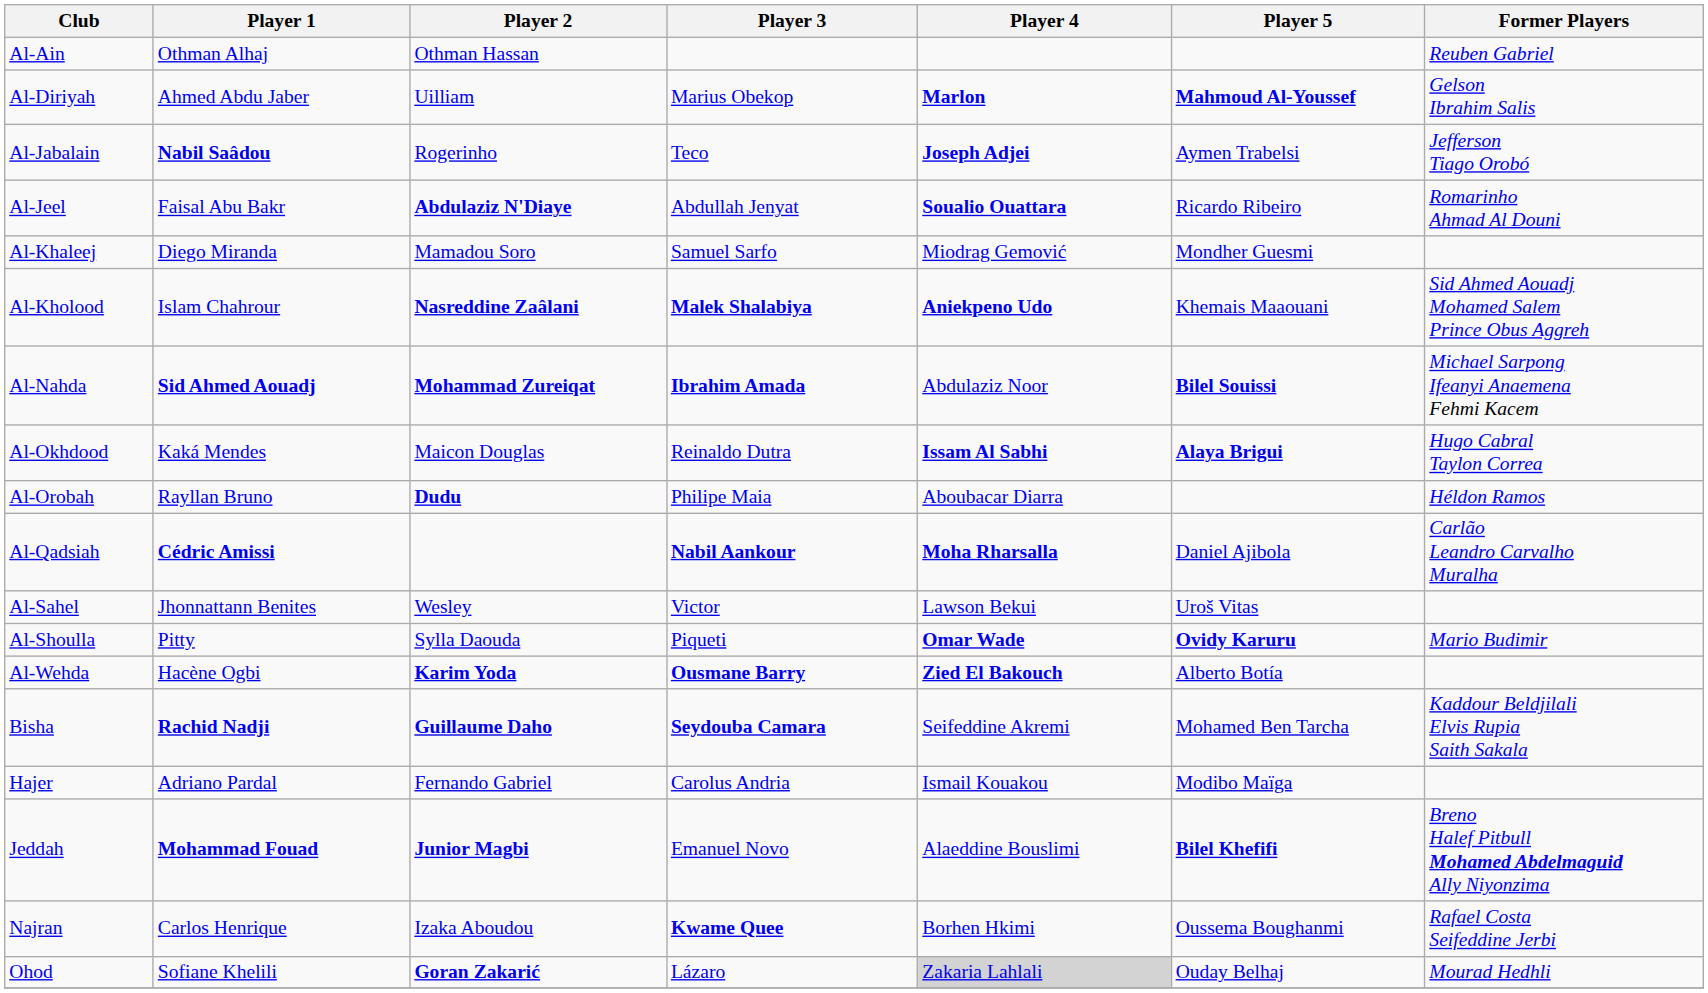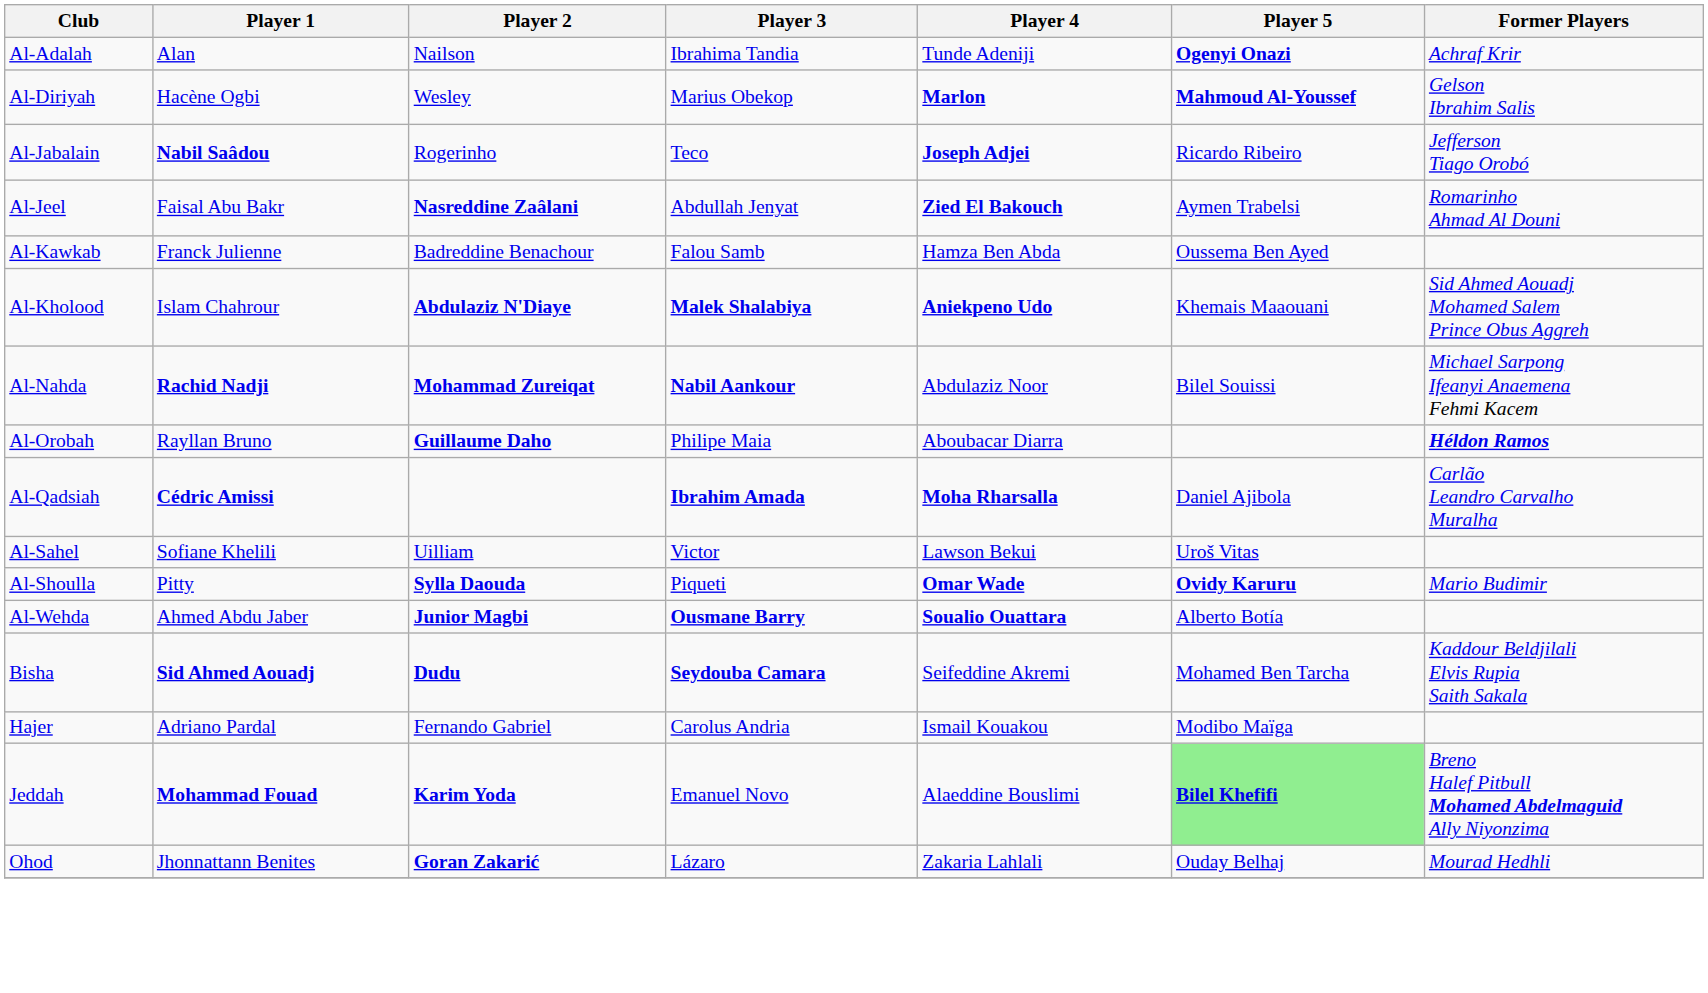 <table class="wikitable" border="1" style="text-align: left; font-size:90%">
 <tr>
 <th width="120">Club</th>
 <th width="220">Player 1</th>
 <th width="220">Player 2</th>
 <th width="220">Player 3</th>
 <th width="220">Player 4</th>
 <th width="220">Player 5</th>
 <th width="240">Former Players</th>
 </tr>
 <tr>
-<td><a href='#'>Al-Ain</a></td>
-<td> <a href='#'>Othman Alhaj</a></td>
-<td> <a href='#'>Othman Hassan</a></td>
-<td></td>
-<td></td>
-<td></td>
-<td> <em><a href='#'>Reuben Gabriel</a></em></td>
+<td><a href='#'>Al-Adalah</a></td>
+<td> <a href='#'>Alan</a></td>
+<td> <a href='#'>Nailson</a></td>
+<td> <a href='#'>Ibrahima Tandia</a></td>
+<td> <a href='#'>Tunde Adeniji</a></td>
+<td> <strong><a href='#'>Ogenyi Onazi</a></strong></td>
+<td> <em><a href='#'>Achraf Krir</a></em></td>
 </tr>
 <tr>
 <td><a href='#'>Al-Diriyah</a></td>
-<td> <a href='#'>Ahmed Abdu Jaber</a></td>
-<td> <a href='#'>Uilliam</a></td>
+<td> <a href='#'>Hacène Ogbi</a></td>
+<td> <a href='#'>Wesley</a></td>
 <td> <a href='#'>Marius Obekop</a></td>
 <td> <strong><a href='#'>Marlon</a></strong></td>
 <td> <strong><a href='#'>Mahmoud Al-Youssef</a></strong></td>
 <td> <em><a href='#'>Gelson</a></em><br> <em><a href='#'>Ibrahim Salis</a></em></td>
 </tr>
 <tr>
 <td><a href='#'>Al-Jabalain</a></td>
 <td> <strong><a href='#'>Nabil Saâdou</a></strong></td>
 <td> <a href='#'>Rogerinho</a></td>
 <td> <a href='#'>Teco</a></td>
 <td> <strong><a href='#'>Joseph Adjei</a></strong></td>
-<td> <a href='#'>Aymen Trabelsi</a></td>
+<td> <a href='#'>Ricardo Ribeiro</a></td>
 <td> <em><a href='#'>Jefferson</a></em><br> <em><a href='#'>Tiago Orobó</a></em></td>
 </tr>
 <tr>
 <td><a href='#'>Al-Jeel</a></td>
 <td> <a href='#'>Faisal Abu Bakr</a></td>
-<td> <strong><a href='#'>Abdulaziz N'Diaye</a></strong></td>
+<td> <strong><a href='#'>Nasreddine Zaâlani</a></strong></td>
 <td> <a href='#'>Abdullah Jenyat</a></td>
-<td> <strong><a href='#'>Soualio Ouattara</a></strong></td>
-<td> <a href='#'>Ricardo Ribeiro</a></td>
+<td> <strong><a href='#'>Zied El Bakouch</a></strong></td>
+<td> <a href='#'>Aymen Trabelsi</a></td>
 <td> <em><a href='#'>Romarinho</a></em><br> <em><a href='#'>Ahmad Al Douni</a></em></td>
 </tr>
 <tr>
-<td><a href='#'>Al-Khaleej</a></td>
-<td> <a href='#'>Diego Miranda</a></td>
-<td> <a href='#'>Mamadou Soro</a></td>
-<td> <a href='#'>Samuel Sarfo</a></td>
-<td> <a href='#'>Miodrag Gemović</a></td>
-<td> <a href='#'>Mondher Guesmi</a></td>
+<td><a href='#'>Al-Kawkab</a></td>
+<td> <a href='#'>Franck Julienne</a></td>
+<td> <a href='#'>Badreddine Benachour</a></td>
+<td> <a href='#'>Falou Samb</a></td>
+<td> <a href='#'>Hamza Ben Abda</a></td>
+<td> <a href='#'>Oussema Ben Ayed</a></td>
 <td></td>
 </tr>
 <tr>
 <td><a href='#'>Al-Kholood</a></td>
 <td> <a href='#'>Islam Chahrour</a></td>
-<td> <strong><a href='#'>Nasreddine Zaâlani</a></strong></td>
+<td> <strong><a href='#'>Abdulaziz N'Diaye</a></strong></td>
 <td> <strong><a href='#'>Malek Shalabiya</a></strong></td>
 <td> <strong><a href='#'>Aniekpeno Udo</a></strong></td>
 <td> <a href='#'>Khemais Maaouani</a></td>
 <td> <em><a href='#'>Sid Ahmed Aouadj</a></em><br> <em><a href='#'>Mohamed Salem</a></em><br> <em><a href='#'>Prince Obus Aggreh</a></em></td>
 </tr>
 <tr>
 <td><a href='#'>Al-Nahda</a></td>
-<td> <strong><a href='#'>Sid Ahmed Aouadj</a></strong></td>
+<td> <strong><a href='#'>Rachid Nadji</a></strong></td>
 <td> <strong><a href='#'>Mohammad Zureiqat</a></strong></td>
-<td> <strong><a href='#'>Ibrahim Amada</a></strong></td>
+<td> <strong><a href='#'>Nabil Aankour</a></strong></td>
 <td> <a href='#'>Abdulaziz Noor</a></td>
-<td><strong> <a href='#'>Bilel Souissi</a></strong></td>
+<td> <a href='#'>Bilel Souissi</a></td>
 <td> <em><a href='#'>Michael Sarpong</a></em><br> <em><a href='#'>Ifeanyi Anaemena</a></em><br> <em>Fehmi Kacem</em></td>
-</tr>
-<tr>
-<td><a href='#'>Al-Okhdood</a></td>
-<td> <a href='#'>Kaká Mendes</a></td>
-<td> <a href='#'>Maicon Douglas</a></td>
-<td> <a href='#'>Reinaldo Dutra</a></td>
-<td> <strong><a href='#'>Issam Al Sabhi</a></strong></td>
-<td> <strong><a href='#'>Alaya Brigui</a></strong></td>
-<td> <em><a href='#'>Hugo Cabral</a></em><br> <em><a href='#'>Taylon Correa</a></em></td>
 </tr>
 <tr>
 <td><a href='#'>Al-Orobah</a></td>
 <td> <a href='#'>Rayllan Bruno</a></td>
-<td> <strong><a href='#'>Dudu</a></strong></td>
+<td> <strong><a href='#'>Guillaume Daho</a></strong></td>
 <td> <a href='#'>Philipe Maia</a></td>
 <td> <a href='#'>Aboubacar Diarra</a></td>
 <td> </td>
-<td> <em><a href='#'>Héldon Ramos</a></em></td>
+<td><strong> <em><a href='#'>Héldon Ramos</a></em></strong></td>
 </tr>
 <tr>
 <td><a href='#'>Al-Qadsiah</a></td>
 <td> <strong><a href='#'>Cédric Amissi</a></strong></td>
 <td> </td>
-<td> <strong><a href='#'>Nabil Aankour</a></strong></td>
+<td> <strong><a href='#'>Ibrahim Amada</a></strong></td>
 <td> <strong><a href='#'>Moha Rharsalla</a></strong></td>
 <td> <a href='#'>Daniel Ajibola</a></td>
 <td> <em><a href='#'>Carlão</a></em><br> <em><a href='#'>Leandro Carvalho</a></em><br> <em><a href='#'>Muralha</a></em></td>
 </tr>
 <tr>
 <td><a href='#'>Al-Sahel</a></td>
-<td> <a href='#'>Jhonnattann Benites</a></td>
-<td> <a href='#'>Wesley</a></td>
+<td> <a href='#'>Sofiane Khelili</a></td>
+<td> <a href='#'>Uilliam</a></td>
 <td> <a href='#'>Victor</a></td>
 <td> <a href='#'>Lawson Bekui</a></td>
 <td> <a href='#'>Uroš Vitas</a></td>
 <td></td>
 </tr>
 <tr>
 <td><a href='#'>Al-Shoulla</a></td>
 <td> <a href='#'>Pitty</a></td>
-<td> <a href='#'>Sylla Daouda</a></td>
+<td><strong> <a href='#'>Sylla Daouda</a></strong></td>
 <td> <a href='#'>Piqueti</a></td>
 <td> <strong><a href='#'>Omar Wade</a></strong></td>
 <td> <strong><a href='#'>Ovidy Karuru</a></strong></td>
 <td> <em><a href='#'>Mario Budimir</a></em></td>
 </tr>
 <tr>
 <td><a href='#'>Al-Wehda</a></td>
-<td> <a href='#'>Hacène Ogbi</a></td>
-<td> <strong><a href='#'>Karim Yoda</a></strong></td>
+<td> <a href='#'>Ahmed Abdu Jaber</a></td>
+<td> <strong><a href='#'>Junior Magbi</a></strong></td>
 <td> <strong><a href='#'>Ousmane Barry</a></strong></td>
-<td> <strong><a href='#'>Zied El Bakouch</a></strong></td>
+<td> <strong><a href='#'>Soualio Ouattara</a></strong></td>
 <td> <a href='#'>Alberto Botía</a></td>
 <td></td>
 </tr>
 <tr>
 <td><a href='#'>Bisha</a></td>
-<td> <strong><a href='#'>Rachid Nadji</a></strong></td>
-<td> <strong><a href='#'>Guillaume Daho</a></strong></td>
+<td> <strong><a href='#'>Sid Ahmed Aouadj</a></strong></td>
+<td> <strong><a href='#'>Dudu</a></strong></td>
 <td> <strong><a href='#'>Seydouba Camara</a></strong></td>
 <td> <a href='#'>Seifeddine Akremi</a></td>
 <td> <a href='#'>Mohamed Ben Tarcha</a></td>
 <td> <em><a href='#'>Kaddour Beldjilali</a></em><br> <em><a href='#'>Elvis Rupia</a></em><br> <em><a href='#'>Saith Sakala</a></em></td>
 </tr>
 <tr>
 <td><a href='#'>Hajer</a></td>
 <td> <a href='#'>Adriano Pardal</a></td>
 <td> <a href='#'>Fernando Gabriel</a></td>
 <td> <a href='#'>Carolus Andria</a></td>
 <td> <a href='#'>Ismail Kouakou</a></td>
 <td> <a href='#'>Modibo Maïga</a></td>
 <td></td>
 </tr>
 <tr>
 <td><a href='#'>Jeddah</a></td>
 <td> <strong><a href='#'>Mohammad Fouad</a></strong></td>
-<td> <strong><a href='#'>Junior Magbi</a></strong></td>
+<td> <strong><a href='#'>Karim Yoda</a></strong></td>
 <td> <a href='#'>Emanuel Novo</a></td>
 <td> <a href='#'>Alaeddine Bouslimi</a></td>
-<td> <strong><a href='#'>Bilel Khefifi</a></strong></td>
+<td style="background: lightgreen;"> <strong><a href='#'>Bilel Khefifi</a></strong></td>
 <td> <em><a href='#'>Breno</a></em><br> <em><a href='#'>Halef Pitbull</a></em><br> <strong><em><a href='#'>Mohamed Abdelmaguid</a></em></strong><br> <em><a href='#'>Ally Niyonzima</a></em></td>
 </tr>
 <tr>
-<td><a href='#'>Najran</a></td>
-<td> <a href='#'>Carlos Henrique</a></td>
-<td> <a href='#'>Izaka Aboudou</a></td>
-<td> <strong><a href='#'>Kwame Quee</a></strong></td>
-<td> <a href='#'>Borhen Hkimi</a></td>
-<td> <a href='#'>Oussema Boughanmi</a></td>
-<td> <em><a href='#'>Rafael Costa</a></em><br> <em><a href='#'>Seifeddine Jerbi</a></em></td>
-</tr>
-<tr>
 <td><a href='#'>Ohod</a></td>
-<td> <a href='#'>Sofiane Khelili</a></td>
+<td> <a href='#'>Jhonnattann Benites</a></td>
 <td> <strong><a href='#'>Goran Zakarić</a></strong></td>
 <td> <a href='#'>Lázaro</a></td>
-<td style="background: lightgrey;"> <a href='#'>Zakaria Lahlali</a></td>
+<td> <a href='#'>Zakaria Lahlali</a></td>
 <td> <a href='#'>Ouday Belhaj</a></td>
 <td> <em><a href='#'>Mourad Hedhli</a></em></td>
 </tr>
 <tr>
 </tr>
 </table>
